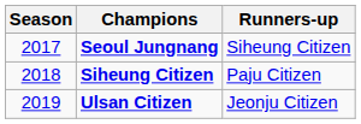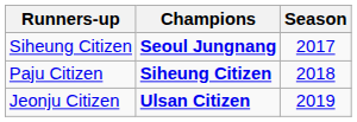 <table class="wikitable" style="text-align:center">
 <tr>
+<th>Runners-up</th>
+<th>Champions</th>
 <th>Season</th>
-<th>Champions</th>
-<th>Runners-up</th>
 </tr>
 <tr>
+<td align=left><a href='#'>Siheung Citizen</a></td>
+<td align=left><strong><a href='#'>Seoul Jungnang</a></strong></td>
 <td><a href='#'>2017</a></td>
-<td align=left><strong><a href='#'>Seoul Jungnang</a></strong></td>
-<td align=left><a href='#'>Siheung Citizen</a></td>
 </tr>
 <tr>
+<td align=left><a href='#'>Paju Citizen</a></td>
+<td align=left><strong><a href='#'>Siheung Citizen</a></strong></td>
 <td><a href='#'>2018</a></td>
-<td align=left><strong><a href='#'>Siheung Citizen</a></strong></td>
-<td align=left><a href='#'>Paju Citizen</a></td>
 </tr>
 <tr>
+<td align=left><a href='#'>Jeonju Citizen</a></td>
+<td align=left><strong><a href='#'>Ulsan Citizen</a></strong></td>
 <td><a href='#'>2019</a></td>
-<td align=left><strong><a href='#'>Ulsan Citizen</a></strong></td>
-<td align=left><a href='#'>Jeonju Citizen</a></td>
 </tr>
 </table>
